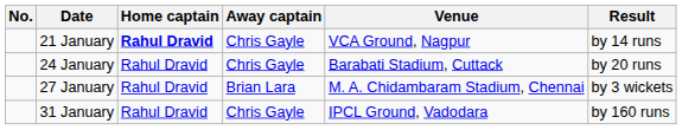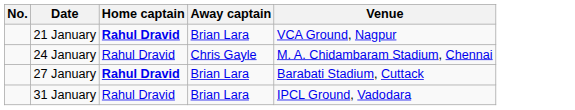 <table class="wikitable">
 <tr>
 <th>No.</th>
 <th>Date</th>
 <th>Home captain</th>
 <th>Away captain</th>
 <th>Venue</th>
-<th>Result</th>
 </tr>
 <tr>
 <td></td>
 <td>21 January</td>
 <td><strong><a href='#'>Rahul Dravid</a></strong></td>
-<td><a href='#'>Chris Gayle</a></td>
+<td><a href='#'>Brian Lara</a></td>
 <td><a href='#'>VCA Ground</a>, <a href='#'>Nagpur</a></td>
-<td> by 14 runs</td>
 </tr>
 <tr>
 <td></td>
 <td>24 January</td>
 <td><a href='#'>Rahul Dravid</a></td>
 <td><a href='#'>Chris Gayle</a></td>
-<td><a href='#'>Barabati Stadium</a>, <a href='#'>Cuttack</a></td>
-<td> by 20 runs</td>
+<td><a href='#'>M. A. Chidambaram Stadium</a>, <a href='#'>Chennai</a></td>
 </tr>
 <tr>
 <td></td>
 <td>27 January</td>
-<td><a href='#'>Rahul Dravid</a></td>
+<td><strong><a href='#'>Rahul Dravid</a></strong></td>
 <td><a href='#'>Brian Lara</a></td>
-<td><a href='#'>M. A. Chidambaram Stadium</a>, <a href='#'>Chennai</a></td>
-<td> by 3 wickets</td>
+<td><a href='#'>Barabati Stadium</a>, <a href='#'>Cuttack</a></td>
 </tr>
 <tr>
 <td></td>
 <td>31 January</td>
 <td><a href='#'>Rahul Dravid</a></td>
-<td><a href='#'>Chris Gayle</a></td>
+<td><a href='#'>Brian Lara</a></td>
 <td><a href='#'>IPCL Ground</a>, <a href='#'>Vadodara</a></td>
-<td> by 160 runs</td>
 </tr>
 </table>
